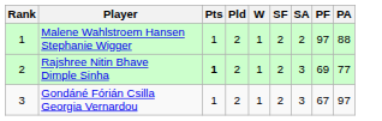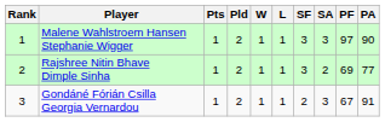 <table class=wikitable style="text-align:center; font-size:90%">
 <tr>
 <th width="20">Rank</th>
 <th width="200">Player</th>
 <th width="20">Pts</th>
 <th width="20">Pld</th>
 <th width="20">W</th>
+<th width="20">L</th>
 <th width="20">SF</th>
 <th width="20">SA</th>
 <th width="20">PF</th>
 <th width="20">PA</th>
 </tr>
 <tr bgcolor="#ccffcc">
 <td>1</td>
 <td style="text-align:left"> <a href='#'>Malene Wahlstroem Hansen</a><br> <a href='#'>Stephanie Wigger</a></td>
 <td>1</td>
 <td>2</td>
 <td>1</td>
-<td>2</td>
-<td>2</td>
+<td>1</td>
+<td>3</td>
+<td>3</td>
 <td>97</td>
-<td>88</td>
+<td>90</td>
 </tr>
 <tr bgcolor="#ccffcc">
 <td>2</td>
 <td style="text-align:left"> <a href='#'>Rajshree Nitin Bhave</a><br> <a href='#'>Dimple Sinha</a></td>
-<td><strong>1</strong></td>
+<td>1</td>
 <td>2</td>
 <td>1</td>
+<td>1</td>
+<td>3</td>
 <td>2</td>
-<td>3</td>
 <td>69</td>
 <td>77</td>
 </tr>
 <tr>
 <td>3</td>
 <td style="text-align:left"> <a href='#'>Gondáné Fórián Csilla</a><br> <a href='#'>Georgia Vernardou</a></td>
 <td>1</td>
 <td>2</td>
 <td>1</td>
+<td>1</td>
 <td>2</td>
 <td>3</td>
 <td>67</td>
-<td>97</td>
+<td>91</td>
 </tr>
 </table>
